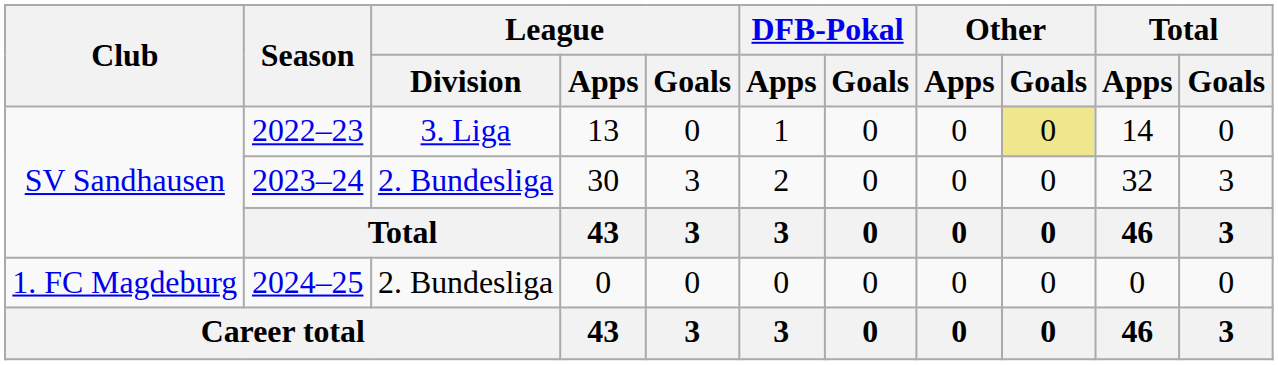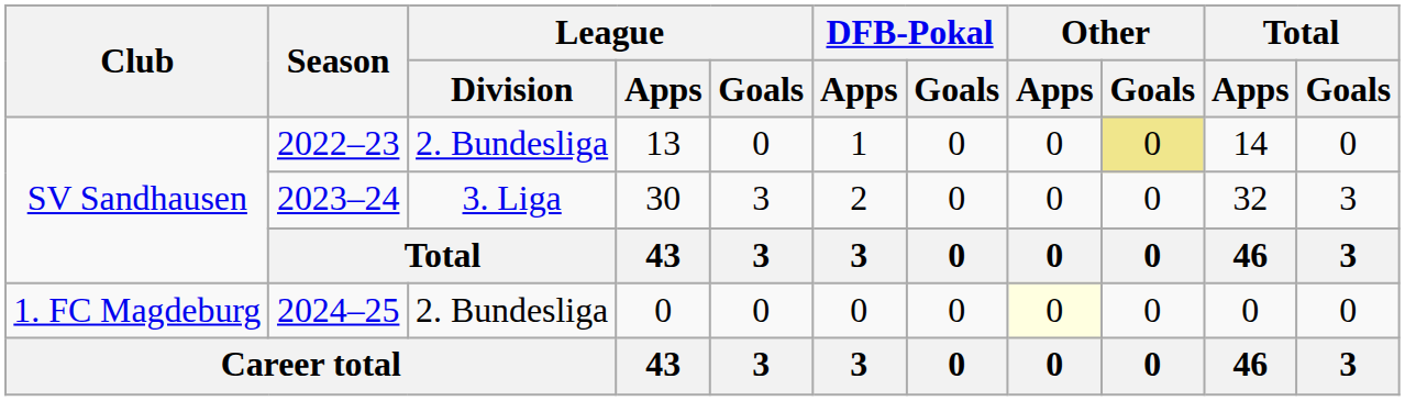 <table class="wikitable" style="text-align: center">
 <tr>
 <th rowspan="2">Club</th>
 <th rowspan="2">Season</th>
 <th colspan="3">League</th>
 <th colspan="2"><a href='#'>DFB-Pokal</a></th>
 <th colspan="2">Other</th>
 <th colspan="2">Total</th>
 </tr>
 <tr>
 <th>Division</th>
 <th>Apps</th>
 <th>Goals</th>
 <th>Apps</th>
 <th>Goals</th>
 <th>Apps</th>
 <th>Goals</th>
 <th>Apps</th>
 <th>Goals</th>
 </tr>
 <tr>
 <td rowspan="3"><a href='#'>SV Sandhausen</a></td>
 <td><a href='#'>2022–23</a></td>
-<td><a href='#'>3. Liga</a></td>
+<td><a href='#'>2. Bundesliga</a></td>
 <td>13</td>
 <td>0</td>
 <td>1</td>
 <td>0</td>
 <td>0</td>
 <td style="background: khaki;">0</td>
 <td>14</td>
 <td>0</td>
 </tr>
 <tr>
 <td><a href='#'>2023–24</a></td>
-<td><a href='#'>2. Bundesliga</a></td>
+<td><a href='#'>3. Liga</a></td>
 <td>30</td>
 <td>3</td>
 <td>2</td>
 <td>0</td>
 <td>0</td>
 <td>0</td>
 <td>32</td>
 <td>3</td>
 </tr>
 <tr>
 <th colspan="2">Total</th>
 <th>43</th>
 <th>3</th>
 <th>3</th>
 <th>0</th>
 <th>0</th>
 <th>0</th>
 <th>46</th>
 <th>3</th>
 </tr>
 <tr>
 <td><a href='#'>1. FC Magdeburg</a></td>
 <td><a href='#'>2024–25</a></td>
 <td>2. Bundesliga</td>
 <td>0</td>
 <td>0</td>
 <td>0</td>
 <td>0</td>
-<td>0</td>
+<td style="background: lightyellow;">0</td>
 <td>0</td>
 <td>0</td>
 <td>0</td>
 </tr>
 <tr>
 <th colspan="3">Career total</th>
 <th>43</th>
 <th>3</th>
 <th>3</th>
 <th>0</th>
 <th>0</th>
 <th>0</th>
 <th>46</th>
 <th>3</th>
 </tr>
 </table>
